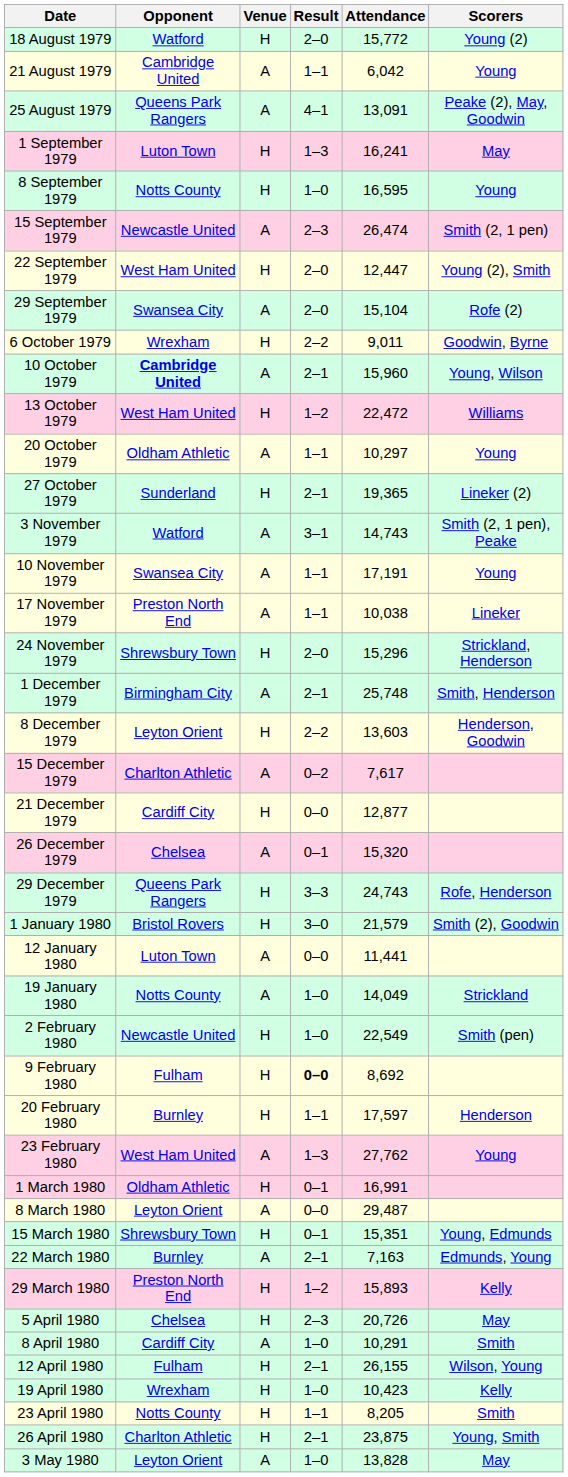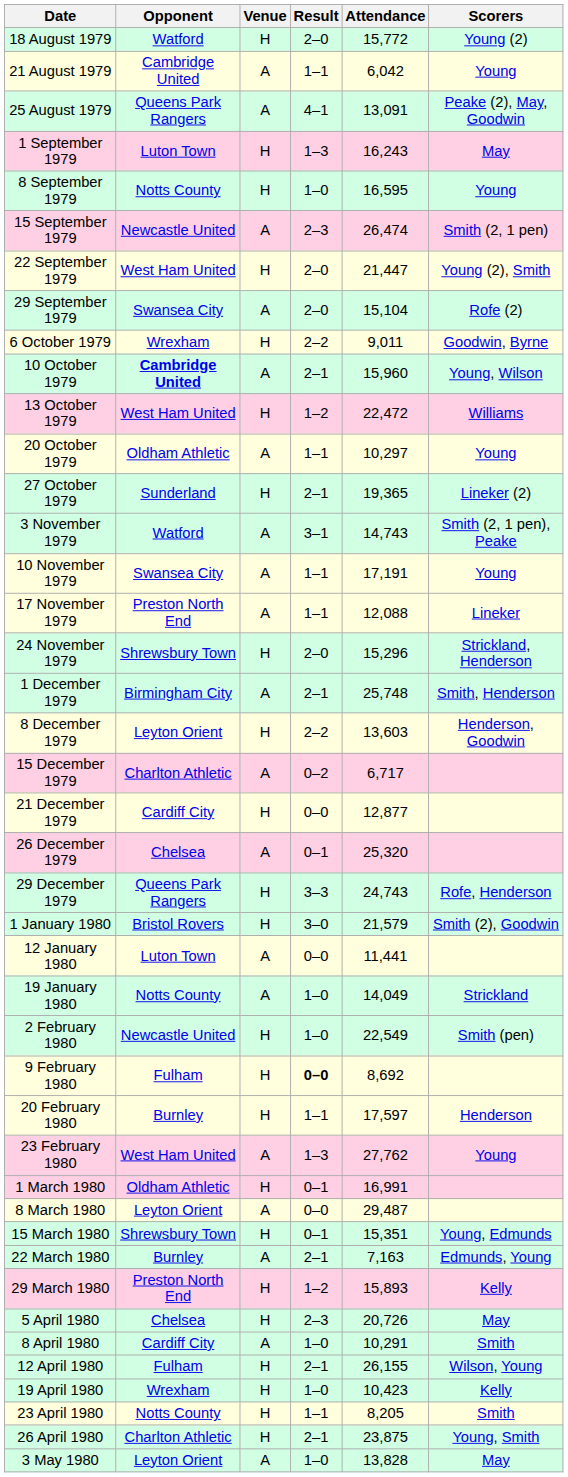 <table class="wikitable sortable" style="font-size:100%; text-align:center">
 <tr>
 <th>Date</th>
 <th>Opponent</th>
 <th>Venue</th>
 <th>Result</th>
 <th>Attendance</th>
 <th>Scorers</th>
 </tr>
 <tr style="background-color: #d0ffe3;">
 <td>18 August 1979</td>
 <td><a href='#'>Watford</a></td>
 <td>H</td>
 <td>2–0</td>
 <td>15,772</td>
 <td><a href='#'>Young</a> (2)</td>
 </tr>
 <tr style="background-color: #ffffdd;">
 <td>21 August 1979</td>
 <td><a href='#'>Cambridge United</a></td>
 <td>A</td>
 <td>1–1</td>
 <td>6,042</td>
 <td><a href='#'>Young</a></td>
 </tr>
 <tr style="background-color: #d0ffe3;">
 <td>25 August 1979</td>
 <td><a href='#'>Queens Park Rangers</a></td>
 <td>A</td>
 <td>4–1</td>
 <td>13,091</td>
 <td><a href='#'>Peake</a> (2), <a href='#'>May</a>, <a href='#'>Goodwin</a></td>
 </tr>
 <tr style="background-color: #ffd0e3;">
 <td>1 September 1979</td>
 <td><a href='#'>Luton Town</a></td>
 <td>H</td>
 <td>1–3</td>
-<td>16,241</td>
+<td>16,243</td>
 <td><a href='#'>May</a></td>
 </tr>
 <tr style="background-color: #d0ffe3;">
 <td>8 September 1979</td>
 <td><a href='#'>Notts County</a></td>
 <td>H</td>
 <td>1–0</td>
 <td>16,595</td>
 <td><a href='#'>Young</a></td>
 </tr>
 <tr style="background-color: #ffd0e3;">
 <td>15 September 1979</td>
 <td><a href='#'>Newcastle United</a></td>
 <td>A</td>
 <td>2–3</td>
 <td>26,474</td>
 <td><a href='#'>Smith</a> (2, 1 pen)</td>
 </tr>
 <tr style="background-color: #ffffdd;">
 <td>22 September 1979</td>
 <td><a href='#'>West Ham United</a></td>
 <td>H</td>
 <td>2–0</td>
-<td>12,447</td>
+<td>21,447</td>
 <td><a href='#'>Young</a> (2), <a href='#'>Smith</a></td>
 </tr>
 <tr style="background-color: #d0ffe3;">
 <td>29 September 1979</td>
 <td><a href='#'>Swansea City</a></td>
 <td>A</td>
 <td>2–0</td>
 <td>15,104</td>
 <td><a href='#'>Rofe</a> (2)</td>
 </tr>
 <tr style="background-color: #ffffdd;">
 <td>6 October 1979</td>
 <td><a href='#'>Wrexham</a></td>
 <td>H</td>
 <td>2–2</td>
 <td>9,011</td>
 <td><a href='#'>Goodwin</a>, <a href='#'>Byrne</a></td>
 </tr>
 <tr style="background-color: #d0ffe3;">
 <td>10 October 1979</td>
 <td><strong><a href='#'>Cambridge United</a></strong></td>
 <td>A</td>
 <td>2–1</td>
 <td>15,960</td>
 <td><a href='#'>Young</a>, <a href='#'>Wilson</a></td>
 </tr>
 <tr style="background-color: #ffd0e3;">
 <td>13 October 1979</td>
 <td><a href='#'>West Ham United</a></td>
 <td>H</td>
 <td>1–2</td>
 <td>22,472</td>
 <td><a href='#'>Williams</a></td>
 </tr>
 <tr style="background-color: #ffffdd;">
 <td>20 October 1979</td>
 <td><a href='#'>Oldham Athletic</a></td>
 <td>A</td>
 <td>1–1</td>
 <td>10,297</td>
 <td><a href='#'>Young</a></td>
 </tr>
 <tr style="background-color: #d0ffe3;">
 <td>27 October 1979</td>
 <td><a href='#'>Sunderland</a></td>
 <td>H</td>
 <td>2–1</td>
 <td>19,365</td>
 <td><a href='#'>Lineker</a> (2)</td>
 </tr>
 <tr style="background-color: #d0ffe3;">
 <td>3 November 1979</td>
 <td><a href='#'>Watford</a></td>
 <td>A</td>
 <td>3–1</td>
 <td>14,743</td>
 <td><a href='#'>Smith</a> (2, 1 pen), <a href='#'>Peake</a></td>
 </tr>
 <tr style="background-color: #ffffdd;">
 <td>10 November 1979</td>
 <td><a href='#'>Swansea City</a></td>
 <td>A</td>
 <td>1–1</td>
 <td>17,191</td>
 <td><a href='#'>Young</a></td>
 </tr>
 <tr style="background-color: #ffffdd;">
 <td>17 November 1979</td>
 <td><a href='#'>Preston North End</a></td>
 <td>A</td>
 <td>1–1</td>
-<td>10,038</td>
+<td>12,088</td>
 <td><a href='#'>Lineker</a></td>
 </tr>
 <tr style="background-color: #d0ffe3;">
 <td>24 November 1979</td>
 <td><a href='#'>Shrewsbury Town</a></td>
 <td>H</td>
 <td>2–0</td>
 <td>15,296</td>
 <td><a href='#'>Strickland</a>, <a href='#'>Henderson</a></td>
 </tr>
 <tr style="background-color: #d0ffe3;">
 <td>1 December 1979</td>
 <td><a href='#'>Birmingham City</a></td>
 <td>A</td>
 <td>2–1</td>
 <td>25,748</td>
 <td><a href='#'>Smith</a>, <a href='#'>Henderson</a></td>
 </tr>
 <tr style="background-color: #ffffdd;">
 <td>8 December 1979</td>
 <td><a href='#'>Leyton Orient</a></td>
 <td>H</td>
 <td>2–2</td>
 <td>13,603</td>
 <td><a href='#'>Henderson</a>, <a href='#'>Goodwin</a></td>
 </tr>
 <tr style="background-color: #ffd0e3;">
 <td>15 December 1979</td>
 <td><a href='#'>Charlton Athletic</a></td>
 <td>A</td>
 <td>0–2</td>
-<td>7,617</td>
+<td>6,717</td>
 <td></td>
 </tr>
 <tr style="background-color: #ffffdd;">
 <td>21 December 1979</td>
 <td><a href='#'>Cardiff City</a></td>
 <td>H</td>
 <td>0–0</td>
 <td>12,877</td>
 <td></td>
 </tr>
 <tr style="background-color: #ffd0e3;">
 <td>26 December 1979</td>
 <td><a href='#'>Chelsea</a></td>
 <td>A</td>
 <td>0–1</td>
-<td>15,320</td>
+<td>25,320</td>
 <td></td>
 </tr>
 <tr style="background-color: #d0ffe3;">
 <td>29 December 1979</td>
 <td><a href='#'>Queens Park Rangers</a></td>
 <td>H</td>
 <td>3–3</td>
 <td>24,743</td>
 <td><a href='#'>Rofe</a>, <a href='#'>Henderson</a></td>
 </tr>
 <tr style="background-color: #d0ffe3;">
 <td>1 January 1980</td>
 <td><a href='#'>Bristol Rovers</a></td>
 <td>H</td>
 <td>3–0</td>
 <td>21,579</td>
 <td><a href='#'>Smith</a> (2), <a href='#'>Goodwin</a></td>
 </tr>
 <tr style="background-color: #ffffdd;">
 <td>12 January 1980</td>
 <td><a href='#'>Luton Town</a></td>
 <td>A</td>
 <td>0–0</td>
 <td>11,441</td>
 <td></td>
 </tr>
 <tr style="background-color: #d0ffe3;">
 <td>19 January 1980</td>
 <td><a href='#'>Notts County</a></td>
 <td>A</td>
 <td>1–0</td>
 <td>14,049</td>
 <td><a href='#'>Strickland</a></td>
 </tr>
 <tr style="background-color: #d0ffe3;">
 <td>2 February 1980</td>
 <td><a href='#'>Newcastle United</a></td>
 <td>H</td>
 <td>1–0</td>
 <td>22,549</td>
 <td><a href='#'>Smith</a> (pen)</td>
 </tr>
 <tr style="background-color: #ffffdd;">
 <td>9 February 1980</td>
 <td><a href='#'>Fulham</a></td>
 <td>H</td>
 <td><strong>0–0</strong></td>
 <td>8,692</td>
 <td></td>
 </tr>
 <tr style="background-color: #ffffdd;">
 <td>20 February 1980</td>
 <td><a href='#'>Burnley</a></td>
 <td>H</td>
 <td>1–1</td>
 <td>17,597</td>
 <td><a href='#'>Henderson</a></td>
 </tr>
 <tr style="background-color: #ffd0e3;">
 <td>23 February 1980</td>
 <td><a href='#'>West Ham United</a></td>
 <td>A</td>
 <td>1–3</td>
 <td>27,762</td>
 <td><a href='#'>Young</a></td>
 </tr>
 <tr style="background-color: #ffd0e3;">
 <td>1 March 1980</td>
 <td><a href='#'>Oldham Athletic</a></td>
 <td>H</td>
 <td>0–1</td>
 <td>16,991</td>
 <td></td>
 </tr>
 <tr style="background-color: #ffffdd;">
 <td>8 March 1980</td>
 <td><a href='#'>Leyton Orient</a></td>
 <td>A</td>
 <td>0–0</td>
 <td>29,487</td>
 <td></td>
 </tr>
 <tr style="background-color: #d0ffe3;">
 <td>15 March 1980</td>
 <td><a href='#'>Shrewsbury Town</a></td>
 <td>H</td>
 <td>0–1</td>
 <td>15,351</td>
 <td><a href='#'>Young</a>, <a href='#'>Edmunds</a></td>
 </tr>
 <tr style="background-color: #d0ffe3;">
 <td>22 March 1980</td>
 <td><a href='#'>Burnley</a></td>
 <td>A</td>
 <td>2–1</td>
 <td>7,163</td>
 <td><a href='#'>Edmunds</a>, <a href='#'>Young</a></td>
 </tr>
 <tr style="background-color: #ffd0e3;">
 <td>29 March 1980</td>
 <td><a href='#'>Preston North End</a></td>
 <td>H</td>
 <td>1–2</td>
 <td>15,893</td>
 <td><a href='#'>Kelly</a></td>
 </tr>
 <tr style="background-color: #d0ffe3;">
 <td>5 April 1980</td>
 <td><a href='#'>Chelsea</a></td>
 <td>H</td>
 <td>2–3</td>
 <td>20,726</td>
 <td><a href='#'>May</a></td>
 </tr>
 <tr style="background-color: #d0ffe3;">
 <td>8 April 1980</td>
 <td><a href='#'>Cardiff City</a></td>
 <td>A</td>
 <td>1–0</td>
 <td>10,291</td>
 <td><a href='#'>Smith</a></td>
 </tr>
 <tr style="background-color: #d0ffe3;">
 <td>12 April 1980</td>
 <td><a href='#'>Fulham</a></td>
 <td>H</td>
 <td>2–1</td>
 <td>26,155</td>
 <td><a href='#'>Wilson</a>, <a href='#'>Young</a></td>
 </tr>
 <tr style="background-color: #d0ffe3;">
 <td>19 April 1980</td>
 <td><a href='#'>Wrexham</a></td>
 <td>H</td>
 <td>1–0</td>
 <td>10,423</td>
 <td><a href='#'>Kelly</a></td>
 </tr>
 <tr style="background-color: #ffffdd;">
 <td>23 April 1980</td>
 <td><a href='#'>Notts County</a></td>
 <td>H</td>
 <td>1–1</td>
 <td>8,205</td>
 <td><a href='#'>Smith</a></td>
 </tr>
 <tr style="background-color: #d0ffe3;">
 <td>26 April 1980</td>
 <td><a href='#'>Charlton Athletic</a></td>
 <td>H</td>
 <td>2–1</td>
 <td>23,875</td>
 <td><a href='#'>Young</a>, <a href='#'>Smith</a></td>
 </tr>
 <tr style="background-color: #d0ffe3;">
 <td>3 May 1980</td>
 <td><a href='#'>Leyton Orient</a></td>
 <td>A</td>
 <td>1–0</td>
 <td>13,828</td>
 <td><a href='#'>May</a></td>
 </tr>
 </table>
